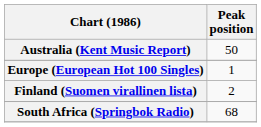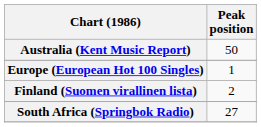 <table class="wikitable sortable plainrowheaders" style="text-align:center">
 <tr>
 <th>Chart (1986)</th>
 <th>Peak<br>position</th>
 </tr>
 <tr>
 <th scope="row">Australia (<a href='#'>Kent Music Report</a>)</th>
 <td>50</td>
 </tr>
 <tr>
 </tr>
 <tr>
 </tr>
 <tr>
 </tr>
 <tr>
 <th scope="row">Europe (<a href='#'>European Hot 100 Singles</a>)</th>
 <td>1</td>
 </tr>
 <tr>
 <th scope="row">Finland (<a href='#'>Suomen virallinen lista</a>)</th>
 <td>2</td>
 </tr>
 <tr>
 </tr>
 <tr>
 </tr>
 <tr>
 </tr>
 <tr>
 </tr>
 <tr>
 <th scope="row">South Africa (<a href='#'>Springbok Radio</a>)</th>
-<td>68</td>
+<td>27</td>
 </tr>
 <tr>
 </tr>
 <tr>
 </tr>
 <tr>
 </tr>
 <tr>
 </tr>
 <tr>
 </tr>
 <tr>
 </tr>
 <tr>
 </tr>
 </table>
